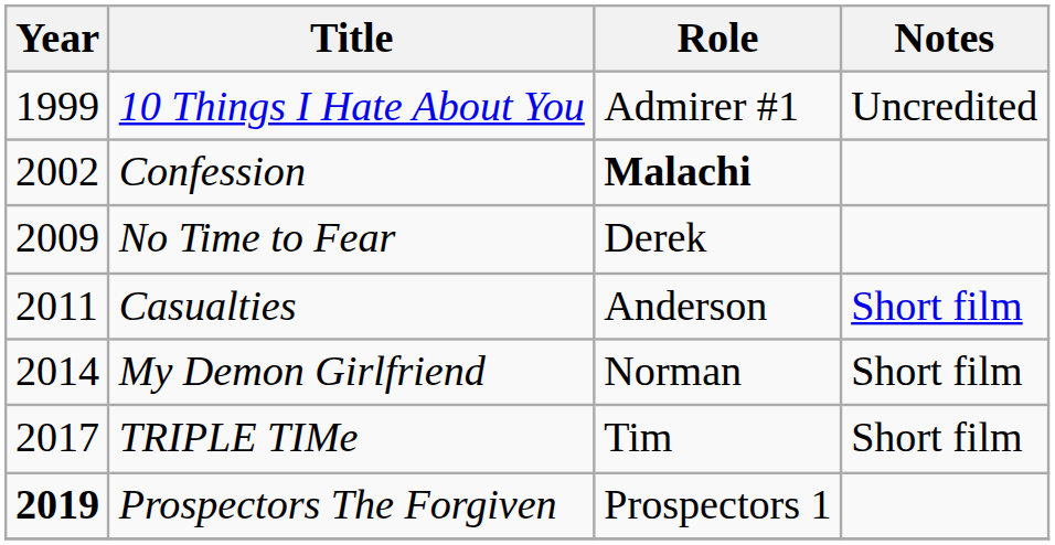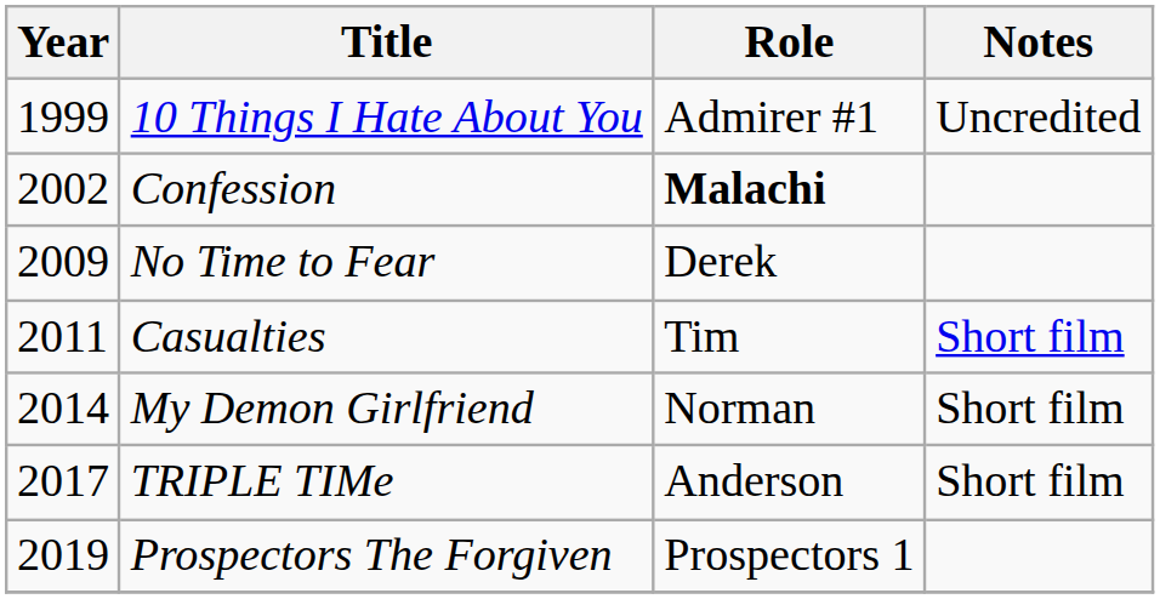 <table class="wikitable sortable">
 <tr>
 <th>Year</th>
 <th>Title</th>
 <th>Role</th>
 <th class="unsortable">Notes</th>
 </tr>
 <tr>
 <td>1999</td>
 <td><em><a href='#'>10 Things I Hate About You</a></em></td>
 <td>Admirer #1</td>
 <td>Uncredited</td>
 </tr>
 <tr>
 <td>2002</td>
 <td><em>Confession</em></td>
 <td><strong>Malachi</strong></td>
 <td></td>
 </tr>
 <tr>
 <td>2009</td>
 <td><em>No Time to Fear</em></td>
 <td>Derek</td>
 <td></td>
 </tr>
 <tr>
 <td>2011</td>
 <td><em>Casualties</em></td>
-<td>Anderson</td>
+<td>Tim</td>
 <td><a href='#'>Short film</a></td>
 </tr>
 <tr>
 <td>2014</td>
 <td><em>My Demon Girlfriend</em></td>
 <td>Norman</td>
 <td>Short film</td>
 </tr>
 <tr>
 <td>2017</td>
 <td><em>TRIPLE TIMe</em></td>
-<td>Tim</td>
+<td>Anderson</td>
 <td>Short film</td>
 </tr>
 <tr>
-<td><strong>2019</strong></td>
+<td>2019</td>
 <td><em>Prospectors The Forgiven</em></td>
 <td>Prospectors 1</td>
 <td></td>
 </tr>
 <tr>
 </tr>
 </table>
